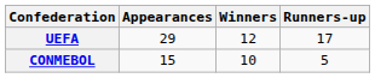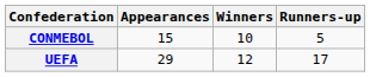 <table class="wikitable plainrowheaders sortable" style="text-align:center">
 <tr>
 <th scope="col">Confederation</th>
 <th scope="col">Appearances</th>
 <th scope="col">Winners</th>
 <th scope="col">Runners-up</th>
 </tr>
 <tr>
+<th scope="row"><a href='#'>CONMEBOL</a></th>
+<td>15</td>
+<td>10</td>
+<td>5</td>
+</tr>
+<tr>
 <th scope="row"><a href='#'>UEFA</a></th>
 <td>29</td>
 <td>12</td>
 <td>17</td>
 </tr>
-<tr>
-<th scope="row"><a href='#'>CONMEBOL</a></th>
-<td>15</td>
-<td>10</td>
-<td>5</td>
-</tr>
 </table>
